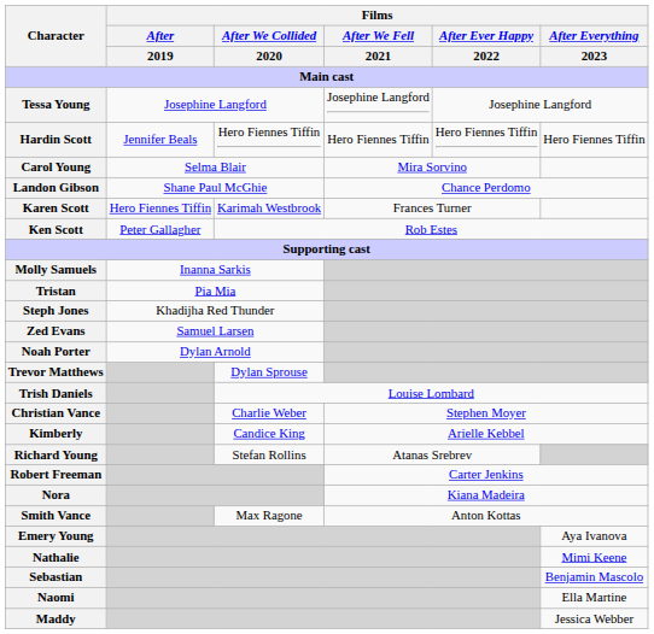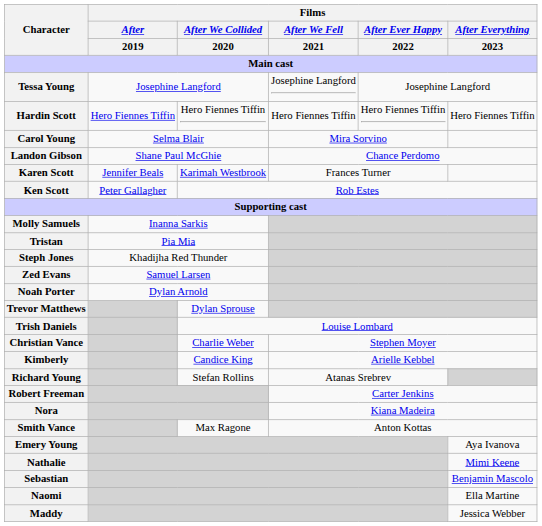 <table class="wikitable" style="text-align:center;">
 <tr>
 <th rowspan="3">Character</th>
 <th colspan="5">Films</th>
 </tr>
 <tr>
 <th><em><a href='#'>After</a></em></th>
 <th><em><a href='#'>After We Collided</a></em></th>
 <th><em><a href='#'>After We Fell</a></em></th>
 <th><em><a href='#'>After Ever Happy</a></em></th>
 <th><em><a href='#'>After Everything</a></em></th>
 </tr>
 <tr>
 <th>2019</th>
 <th>2020</th>
 <th>2021</th>
 <th>2022</th>
 <th>2023</th>
 </tr>
 <tr>
 <th colspan="9" style="background-color:#ccccff;">Main cast</th>
 </tr>
 <tr>
 <th>Tessa Young</th>
 <td colspan="2"><a href='#'>Josephine Langford</a></td>
 <td>Josephine Langford<hr></td>
 <td colspan="2">Josephine Langford</td>
 </tr>
 <tr>
 <th>Hardin Scott</th>
-<td><a href='#'>Jennifer Beals</a></td>
+<td><a href='#'>Hero Fiennes Tiffin</a></td>
 <td>Hero Fiennes Tiffin<hr></td>
 <td>Hero Fiennes Tiffin</td>
 <td>Hero Fiennes Tiffin<hr></td>
 <td>Hero Fiennes Tiffin</td>
 </tr>
 <tr>
 <th>Carol Young</th>
 <td colspan="2"><a href='#'>Selma Blair</a></td>
 <td colspan="2"><a href='#'>Mira Sorvino</a></td>
 <td></td>
 </tr>
 <tr>
 <th>Landon Gibson</th>
 <td colspan="2"><a href='#'>Shane Paul McGhie</a></td>
 <td colspan="3"><a href='#'>Chance Perdomo</a></td>
 </tr>
 <tr>
 <th>Karen Scott</th>
-<td><a href='#'>Hero Fiennes Tiffin</a></td>
+<td><a href='#'>Jennifer Beals</a></td>
 <td><a href='#'>Karimah Westbrook</a></td>
 <td colspan="2">Frances Turner</td>
 <td></td>
 </tr>
 <tr>
 <th>Ken Scott</th>
 <td><a href='#'>Peter Gallagher</a></td>
 <td colspan="4"><a href='#'>Rob Estes</a></td>
 </tr>
 <tr>
 <th colspan="9" style="background-color:#ccccff;">Supporting cast</th>
 </tr>
 <tr>
 <th>Molly Samuels</th>
 <td colspan="2"><a href='#'>Inanna Sarkis</a></td>
 <td colspan="3" style="background:lightgrey;"> </td>
 </tr>
 <tr>
 <th>Tristan</th>
 <td colspan="2"><a href='#'>Pia Mia</a></td>
 <td colspan="3" style="background:lightgrey;"> </td>
 </tr>
 <tr>
 <th>Steph Jones</th>
 <td colspan="2">Khadijha Red Thunder</td>
 <td colspan="3" style="background:lightgrey;"> </td>
 </tr>
 <tr>
 <th>Zed Evans</th>
 <td colspan="2"><a href='#'>Samuel Larsen</a></td>
 <td colspan="3" style="background:lightgrey;"> </td>
 </tr>
 <tr>
 <th>Noah Porter</th>
 <td colspan="2"><a href='#'>Dylan Arnold</a></td>
 <td colspan="3" style="background:lightgrey;"> </td>
 </tr>
 <tr>
 <th>Trevor Matthews</th>
 <td style="background:lightgrey;"> </td>
 <td><a href='#'>Dylan Sprouse</a></td>
 <td colspan="3" style="background:lightgrey;"> </td>
 </tr>
 <tr>
 <th>Trish Daniels</th>
 <td style="background:lightgrey;"> </td>
 <td colspan="4"><a href='#'>Louise Lombard</a></td>
 </tr>
 <tr>
 <th>Christian Vance</th>
 <td style="background:lightgrey;"> </td>
 <td><a href='#'>Charlie Weber</a></td>
 <td colspan="3"><a href='#'>Stephen Moyer</a></td>
 </tr>
 <tr>
 <th>Kimberly</th>
 <td style="background:lightgrey;"> </td>
 <td><a href='#'>Candice King</a></td>
 <td colspan="3"><a href='#'>Arielle Kebbel</a></td>
 </tr>
 <tr>
 <th>Richard Young</th>
 <td style="background:lightgrey;"> </td>
 <td>Stefan Rollins</td>
 <td colspan="2">Atanas Srebrev</td>
 <td style="background:lightgrey;"> </td>
 </tr>
 <tr>
 <th>Robert Freeman</th>
 <td colspan="2" style="background:lightgrey;"> </td>
 <td colspan="3"><a href='#'>Carter Jenkins</a></td>
 </tr>
 <tr>
 <th>Nora</th>
 <td colspan="2" style="background:lightgrey;"> </td>
 <td colspan="3"><a href='#'>Kiana Madeira</a></td>
 </tr>
 <tr>
 <th>Smith Vance</th>
 <td colspan="1" style="background:lightgrey;"> </td>
 <td>Max Ragone</td>
 <td colspan="3">Anton Kottas</td>
 </tr>
 <tr>
 <th>Emery Young</th>
 <td colspan="4" style="background:lightgrey;"> </td>
 <td>Aya Ivanova</td>
 </tr>
 <tr>
 <th>Nathalie</th>
 <td colspan="4" style="background:lightgrey;"> </td>
 <td><a href='#'>Mimi Keene</a></td>
 </tr>
 <tr>
 <th>Sebastian</th>
 <td colspan="4" style="background:lightgrey;"> </td>
 <td><a href='#'>Benjamin Mascolo</a></td>
 </tr>
 <tr>
 <th>Naomi</th>
 <td colspan="4" style="background:lightgrey;"> </td>
 <td>Ella Martine</td>
 </tr>
 <tr>
 <th>Maddy</th>
 <td colspan="4" style="background:lightgrey;"> </td>
 <td>Jessica Webber</td>
 </tr>
 </table>
